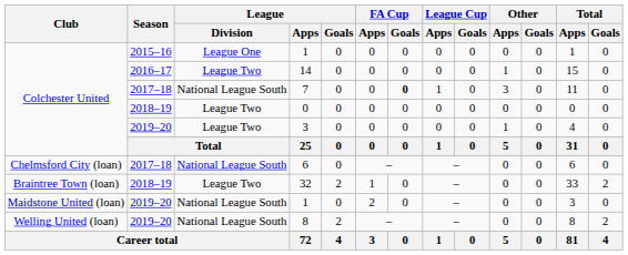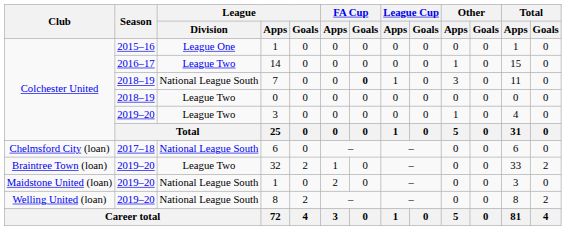 <table class=wikitable style="text-align: center;">
 <tr>
 <th rowspan=2>Club</th>
 <th rowspan=2>Season</th>
 <th colspan=3>League</th>
 <th colspan=2><a href='#'>FA Cup</a></th>
 <th colspan=2><a href='#'>League Cup</a></th>
 <th colspan=2>Other</th>
 <th colspan=2>Total</th>
 </tr>
 <tr>
 <th>Division</th>
 <th>Apps</th>
 <th>Goals</th>
 <th>Apps</th>
 <th>Goals</th>
 <th>Apps</th>
 <th>Goals</th>
 <th>Apps</th>
 <th>Goals</th>
 <th>Apps</th>
 <th>Goals</th>
 </tr>
 <tr>
 <td rowspan="6"><a href='#'>Colchester United</a></td>
 <td><a href='#'>2015–16</a></td>
 <td><a href='#'>League One</a></td>
 <td>1</td>
 <td>0</td>
 <td>0</td>
 <td>0</td>
 <td>0</td>
 <td>0</td>
 <td>0</td>
 <td>0</td>
 <td>1</td>
 <td>0</td>
 </tr>
 <tr>
 <td><a href='#'>2016–17</a></td>
 <td><a href='#'>League Two</a></td>
 <td>14</td>
 <td>0</td>
 <td>0</td>
 <td>0</td>
 <td>0</td>
 <td>0</td>
 <td>1</td>
 <td>0</td>
 <td>15</td>
 <td>0</td>
 </tr>
 <tr>
-<td><a href='#'>2017–18</a></td>
+<td><a href='#'>2018–19</a></td>
 <td>National League South</td>
 <td>7</td>
 <td>0</td>
 <td>0</td>
 <td><strong>0</strong></td>
 <td>1</td>
 <td>0</td>
 <td>3</td>
 <td>0</td>
 <td>11</td>
 <td>0</td>
 </tr>
 <tr>
 <td><a href='#'>2018–19</a></td>
 <td>League Two</td>
 <td>0</td>
 <td>0</td>
 <td>0</td>
 <td>0</td>
 <td>0</td>
 <td>0</td>
 <td>0</td>
 <td>0</td>
 <td>0</td>
 <td>0</td>
 </tr>
 <tr>
 <td><a href='#'>2019–20</a></td>
 <td>League Two</td>
 <td>3</td>
 <td>0</td>
 <td>0</td>
 <td>0</td>
 <td>0</td>
 <td>0</td>
 <td>1</td>
 <td>0</td>
 <td>4</td>
 <td>0</td>
 </tr>
 <tr>
 <th colspan="2">Total</th>
 <th>25</th>
 <th>0</th>
 <th>0</th>
 <th>0</th>
 <th>1</th>
 <th>0</th>
 <th>5</th>
 <th>0</th>
 <th>31</th>
 <th>0</th>
 </tr>
 <tr>
 <td><a href='#'>Chelmsford City</a> (loan)</td>
 <td><a href='#'>2017–18</a></td>
 <td><a href='#'>National League South</a></td>
 <td>6</td>
 <td>0</td>
 <td colspan=2>–</td>
 <td colspan=2>–</td>
 <td>0</td>
 <td>0</td>
 <td>6</td>
 <td>0</td>
 </tr>
 <tr>
 <td><a href='#'>Braintree Town</a> (loan)</td>
-<td><a href='#'>2018–19</a></td>
+<td><a href='#'>2019–20</a></td>
 <td>League Two</td>
 <td>32</td>
 <td>2</td>
 <td>1</td>
 <td>0</td>
 <td colspan=2>–</td>
 <td>0</td>
 <td>0</td>
 <td>33</td>
 <td>2</td>
 </tr>
 <tr>
 <td><a href='#'>Maidstone United</a> (loan)</td>
 <td><a href='#'>2019–20</a></td>
 <td>National League South</td>
 <td>1</td>
 <td>0</td>
 <td>2</td>
 <td>0</td>
 <td colspan=2>–</td>
 <td>0</td>
 <td>0</td>
 <td>3</td>
 <td>0</td>
 </tr>
 <tr>
 <td><a href='#'>Welling United</a> (loan)</td>
 <td><a href='#'>2019–20</a></td>
 <td>National League South</td>
 <td>8</td>
 <td>2</td>
 <td colspan=2>–</td>
 <td colspan=2>–</td>
 <td>0</td>
 <td>0</td>
 <td>8</td>
 <td>2</td>
 </tr>
 <tr>
 <th colspan="3">Career total</th>
 <th>72</th>
 <th>4</th>
 <th>3</th>
 <th>0</th>
 <th>1</th>
 <th>0</th>
 <th>5</th>
 <th>0</th>
 <th>81</th>
 <th>4</th>
 </tr>
 </table>
